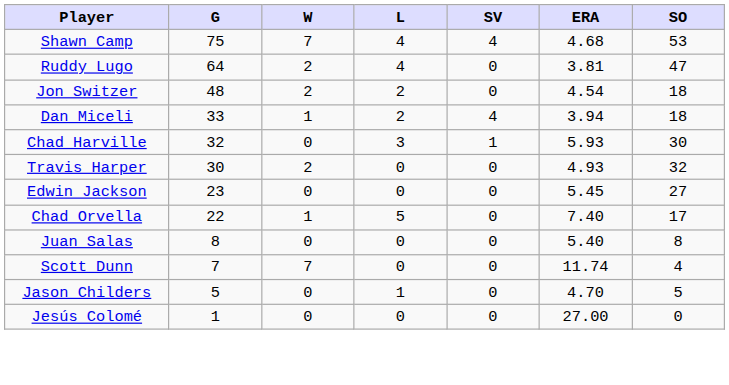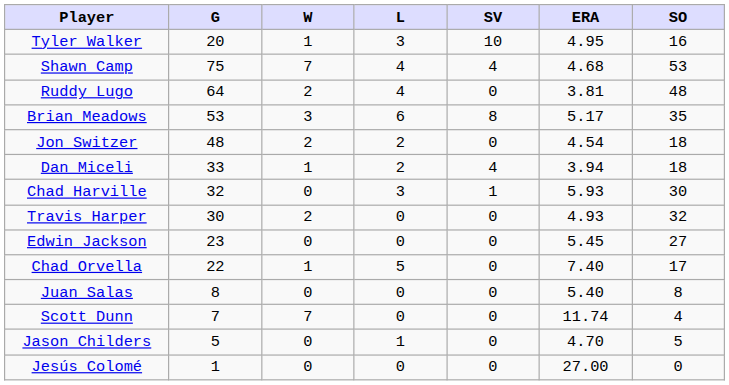 <table class="wikitable sortable">
 <tr>
 <th style="background:#ddf; width:16%;">Player</th>
 <th style="background:#ddf; width:9%;">G</th>
 <th style="background:#ddf; width:9%;">W</th>
 <th style="background:#ddf; width:9%;">L</th>
 <th style="background:#ddf; width:9%;">SV</th>
 <th style="background:#ddf; width:9%;">ERA</th>
 <th style="background:#ddf; width:9%;">SO</th>
+</tr>
+<tr align=center>
+<td><a href='#'>Tyler Walker</a></td>
+<td>20</td>
+<td>1</td>
+<td>3</td>
+<td>10</td>
+<td>4.95</td>
+<td>16</td>
 </tr>
 <tr align=center>
 <td><a href='#'>Shawn Camp</a></td>
 <td>75</td>
 <td>7</td>
 <td>4</td>
 <td>4</td>
 <td>4.68</td>
 <td>53</td>
 </tr>
 <tr align=center>
 <td><a href='#'>Ruddy Lugo</a></td>
 <td>64</td>
 <td>2</td>
 <td>4</td>
 <td>0</td>
 <td>3.81</td>
-<td>47</td>
+<td>48</td>
+</tr>
+<tr align=center>
+<td><a href='#'>Brian Meadows</a></td>
+<td>53</td>
+<td>3</td>
+<td>6</td>
+<td>8</td>
+<td>5.17</td>
+<td>35</td>
 </tr>
 <tr align=center>
 <td><a href='#'>Jon Switzer</a></td>
 <td>48</td>
 <td>2</td>
 <td>2</td>
 <td>0</td>
 <td>4.54</td>
 <td>18</td>
 </tr>
 <tr align=center>
 <td><a href='#'>Dan Miceli</a></td>
 <td>33</td>
 <td>1</td>
 <td>2</td>
 <td>4</td>
 <td>3.94</td>
 <td>18</td>
 </tr>
 <tr align=center>
 <td><a href='#'>Chad Harville</a></td>
 <td>32</td>
 <td>0</td>
 <td>3</td>
 <td>1</td>
 <td>5.93</td>
 <td>30</td>
 </tr>
 <tr align=center>
 <td><a href='#'>Travis Harper</a></td>
 <td>30</td>
 <td>2</td>
 <td>0</td>
 <td>0</td>
 <td>4.93</td>
 <td>32</td>
 </tr>
 <tr align=center>
 <td><a href='#'>Edwin Jackson</a></td>
 <td>23</td>
 <td>0</td>
 <td>0</td>
 <td>0</td>
 <td>5.45</td>
 <td>27</td>
 </tr>
 <tr align=center>
 <td><a href='#'>Chad Orvella</a></td>
 <td>22</td>
 <td>1</td>
 <td>5</td>
 <td>0</td>
 <td>7.40</td>
 <td>17</td>
 </tr>
 <tr align=center>
 <td><a href='#'>Juan Salas</a></td>
 <td>8</td>
 <td>0</td>
 <td>0</td>
 <td>0</td>
 <td>5.40</td>
 <td>8</td>
 </tr>
 <tr align=center>
 <td><a href='#'>Scott Dunn</a></td>
 <td>7</td>
 <td>7</td>
 <td>0</td>
 <td>0</td>
 <td>11.74</td>
 <td>4</td>
 </tr>
 <tr align=center>
 <td><a href='#'>Jason Childers</a></td>
 <td>5</td>
 <td>0</td>
 <td>1</td>
 <td>0</td>
 <td>4.70</td>
 <td>5</td>
 </tr>
 <tr align=center>
 <td><a href='#'>Jesús Colomé</a></td>
 <td>1</td>
 <td>0</td>
 <td>0</td>
 <td>0</td>
 <td>27.00</td>
 <td>0</td>
 </tr>
 </table>
